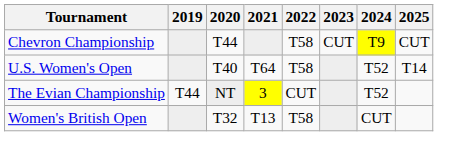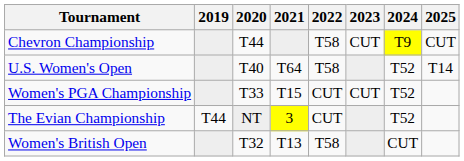 <table class="wikitable" style="font-size:95%;text-align:center;">
 <tr>
 <th>Tournament</th>
 <th>2019</th>
 <th>2020</th>
 <th>2021</th>
 <th>2022</th>
 <th>2023</th>
 <th>2024</th>
 <th>2025</th>
 </tr>
 <tr>
 <td align=left><a href='#'>Chevron Championship</a></td>
 <td style="background:#eeeeee;"></td>
 <td>T44</td>
 <td style="background:#eeeeee;"></td>
 <td>T58</td>
 <td>CUT</td>
 <td style="background:yellow;">T9</td>
 <td>CUT</td>
 </tr>
 <tr>
 <td align=left><a href='#'>U.S. Women's Open</a></td>
 <td style="background:#eeeeee;"></td>
 <td>T40</td>
 <td>T64</td>
 <td>T58</td>
 <td style="background:#eeeeee;"></td>
 <td>T52</td>
 <td>T14</td>
 </tr>
 <tr>
+<td align=left><a href='#'>Women's PGA Championship</a></td>
+<td style="background:#eeeeee;"></td>
+<td>T33</td>
+<td>T15</td>
+<td>CUT</td>
+<td>CUT</td>
+<td>T52</td>
+<td></td>
+</tr>
+<tr>
 <td align=left><a href='#'>The Evian Championship</a></td>
 <td>T44</td>
 <td style="background:#eeeeee;">NT</td>
 <td style="background:yellow;">3</td>
 <td>CUT</td>
 <td style="background:#eeeeee;"></td>
 <td>T52</td>
 <td></td>
 </tr>
 <tr>
 <td align=left><a href='#'>Women's British Open</a></td>
 <td style="background:#eeeeee;"></td>
 <td>T32</td>
 <td>T13</td>
 <td>T58</td>
 <td style="background:#eeeeee;"></td>
 <td>CUT</td>
 <td></td>
 </tr>
 </table>
